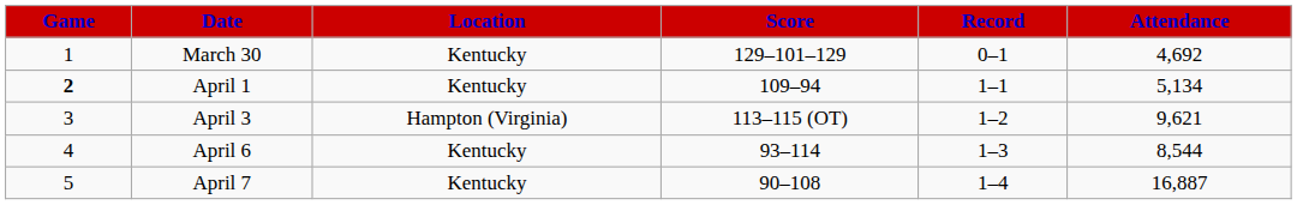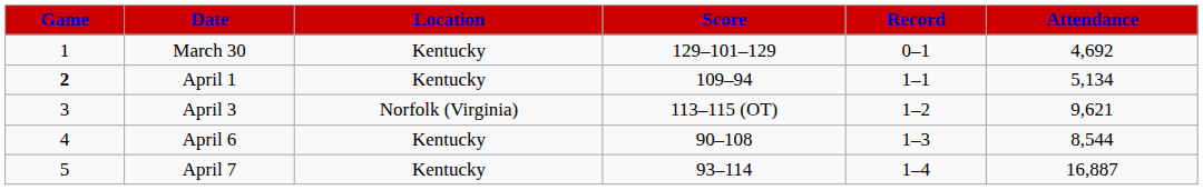 <table class="wikitable" style="width:80%;">
 <tr style="text-align:center; background:#CC0000; color:#0000CD;">
 <td><strong>Game</strong></td>
 <td><strong>Date</strong></td>
 <td><strong>Location</strong></td>
 <td><strong>Score</strong></td>
 <td><strong>Record</strong></td>
 <td><strong>Attendance</strong></td>
 </tr>
 <tr style="text-align:center;" bgcolor="">
 <td>1</td>
 <td>March 30</td>
 <td>Kentucky</td>
 <td>129–101–129</td>
 <td>0–1</td>
 <td>4,692</td>
 </tr>
 <tr style="text-align:center;" bgcolor="">
 <td><strong>2</strong></td>
 <td>April 1</td>
 <td>Kentucky</td>
 <td>109–94</td>
 <td>1–1</td>
 <td>5,134</td>
 </tr>
 <tr style="text-align:center;" bgcolor="">
 <td>3</td>
 <td>April 3</td>
-<td>Hampton (Virginia)</td>
+<td>Norfolk (Virginia)</td>
 <td>113–115 (OT)</td>
 <td>1–2</td>
 <td>9,621</td>
 </tr>
 <tr style="text-align:center;" bgcolor="">
 <td>4</td>
 <td>April 6</td>
 <td>Kentucky</td>
-<td>93–114</td>
+<td>90–108</td>
 <td>1–3</td>
 <td>8,544</td>
 </tr>
 <tr style="text-align:center;" bgcolor="">
 <td>5</td>
 <td>April 7</td>
 <td>Kentucky</td>
-<td>90–108</td>
+<td>93–114</td>
 <td>1–4</td>
 <td>16,887</td>
 </tr>
 </table>
